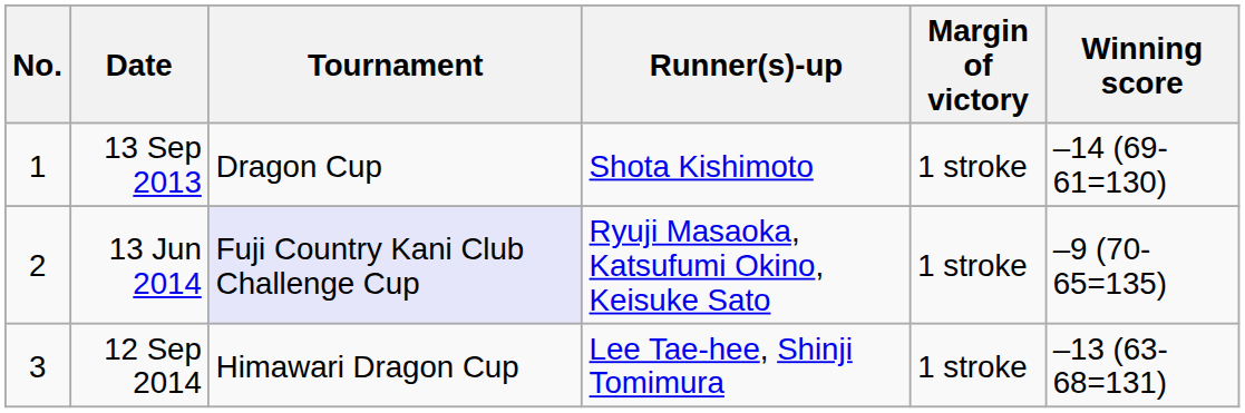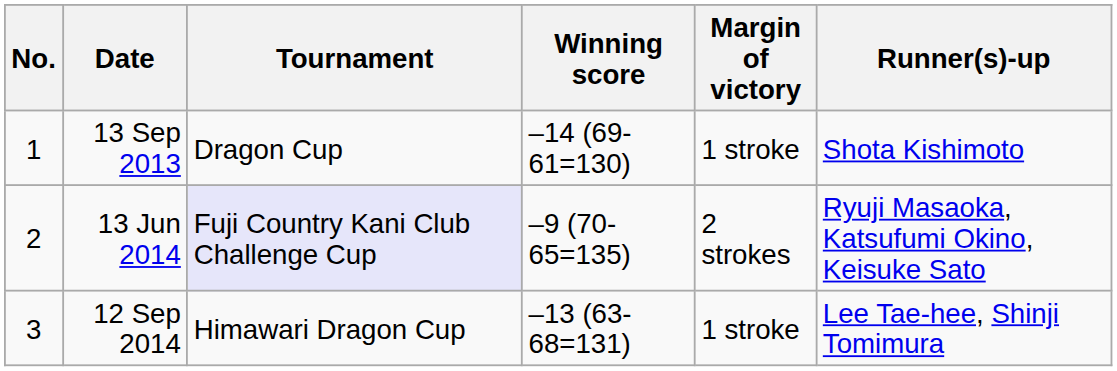 <table class="wikitable" style="font-size:95%;">
 <tr>
 <th>No.</th>
 <th>Date</th>
 <th>Tournament</th>
+<th>Winning score</th>
+<th>Margin of<br>victory</th>
 <th>Runner(s)-up</th>
-<th>Margin of<br>victory</th>
-<th>Winning score</th>
 </tr>
 <tr>
 <td align=center>1</td>
 <td align=right>13 Sep <a href='#'>2013</a></td>
 <td>Dragon Cup</td>
+<td>–14 (69-61=130)</td>
+<td>1 stroke</td>
 <td> <a href='#'>Shota Kishimoto</a></td>
-<td>1 stroke</td>
-<td>–14 (69-61=130)</td>
 </tr>
 <tr>
 <td align=center>2</td>
 <td align=right>13 Jun <a href='#'>2014</a></td>
 <td style="background: lavender;">Fuji Country Kani Club Challenge Cup</td>
+<td>–9 (70-65=135)</td>
+<td>2 strokes</td>
 <td> <a href='#'>Ryuji Masaoka</a>,  <a href='#'>Katsufumi Okino</a>,<br> <a href='#'>Keisuke Sato</a></td>
-<td>1 stroke</td>
-<td>–9 (70-65=135)</td>
 </tr>
 <tr>
 <td align=center>3</td>
 <td align=right>12 Sep 2014</td>
 <td>Himawari Dragon Cup</td>
+<td>–13 (63-68=131)</td>
+<td>1 stroke</td>
 <td> <a href='#'>Lee Tae-hee</a>,  <a href='#'>Shinji Tomimura</a></td>
-<td>1 stroke</td>
-<td>–13 (63-68=131)</td>
 </tr>
 </table>
